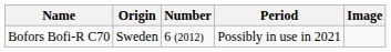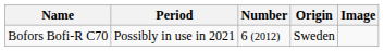 <table class="wikitable mw-collapsible mw-collapsed">
 <tr>
 <th>Name</th>
+<th>Period</th>
+<th>Number</th>
 <th>Origin</th>
-<th>Number</th>
-<th>Period</th>
 <th>Image</th>
 </tr>
 <tr>
 <td>Bofors Bofi-R C70</td>
+<td>Possibly in use in 2021</td>
+<td>6 <small>(2012)</small></td>
 <td>Sweden</td>
-<td>6 <small>(2012)</small></td>
-<td>Possibly in use in 2021</td>
 <td></td>
 </tr>
 </table>
